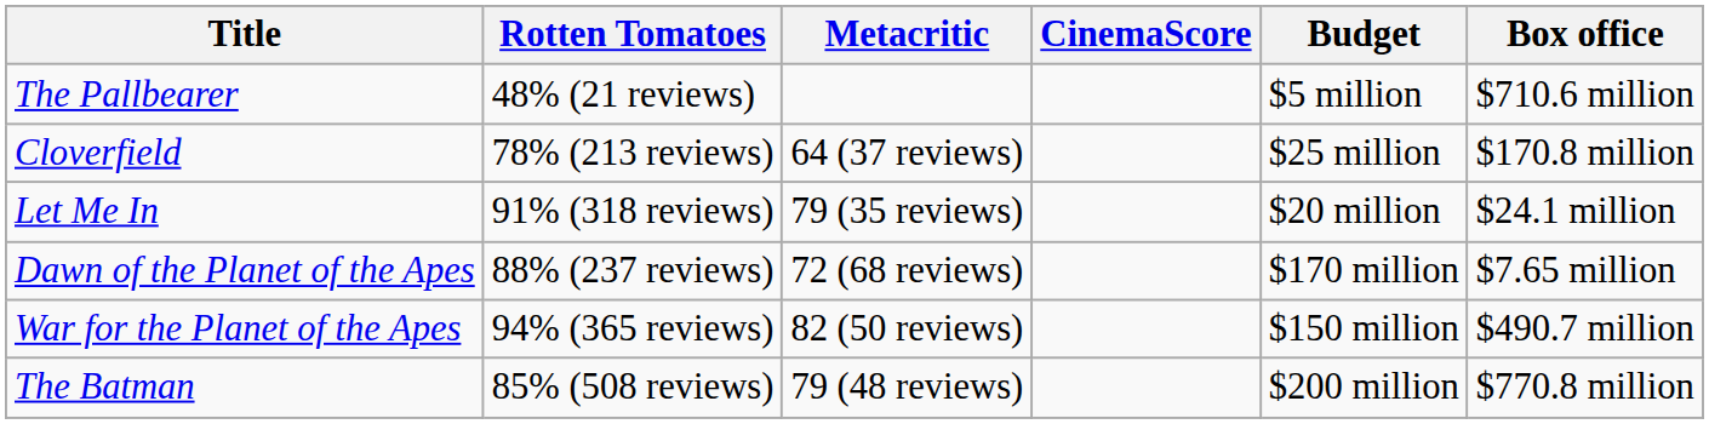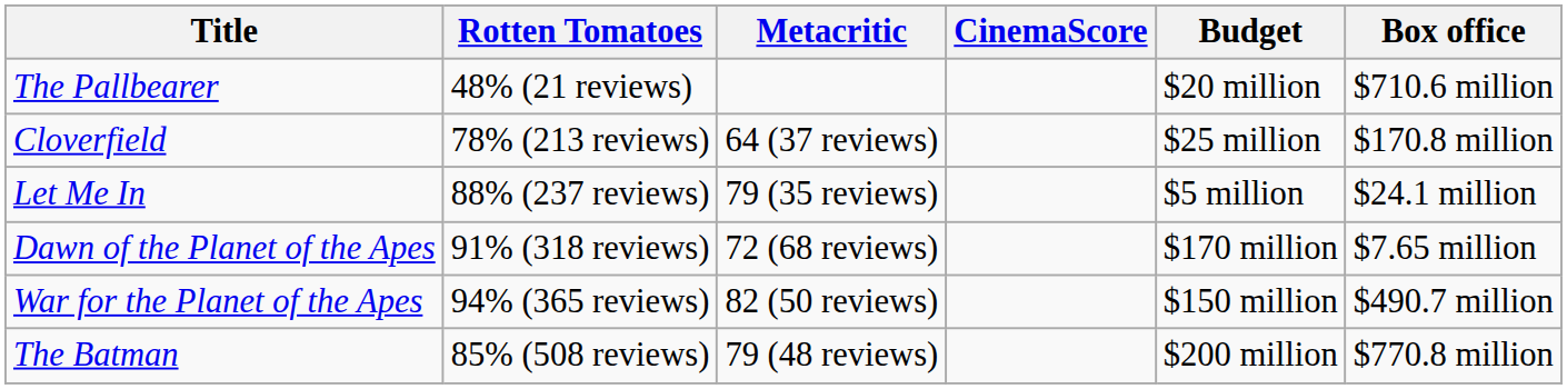 <table class="wikitable">
 <tr>
 <th>Title</th>
 <th><a href='#'>Rotten Tomatoes</a></th>
 <th><a href='#'>Metacritic</a></th>
 <th><a href='#'>CinemaScore</a></th>
 <th>Budget</th>
 <th>Box office</th>
 </tr>
 <tr>
 <td><em><a href='#'>The Pallbearer</a></em></td>
 <td>48% (21 reviews)</td>
 <td></td>
 <td></td>
-<td>$5 million</td>
+<td>$20 million</td>
 <td>$710.6 million</td>
 </tr>
 <tr>
 <td><em><a href='#'>Cloverfield</a></em></td>
 <td>78% (213 reviews)</td>
 <td>64 (37 reviews)</td>
 <td></td>
 <td>$25 million</td>
 <td>$170.8 million</td>
 </tr>
 <tr>
 <td><em><a href='#'>Let Me In</a></em></td>
-<td>91% (318 reviews)</td>
+<td>88% (237 reviews)</td>
 <td>79 (35 reviews)</td>
 <td></td>
-<td>$20 million</td>
+<td>$5 million</td>
 <td>$24.1 million</td>
 </tr>
 <tr>
 <td><em><a href='#'>Dawn of the Planet of the Apes</a></em></td>
-<td>88% (237 reviews)</td>
+<td>91% (318 reviews)</td>
 <td>72 (68 reviews)</td>
 <td></td>
 <td>$170 million</td>
 <td>$7.65 million</td>
 </tr>
 <tr>
 <td><em><a href='#'>War for the Planet of the Apes</a></em></td>
 <td>94% (365 reviews)</td>
 <td>82 (50 reviews)</td>
 <td></td>
 <td>$150 million</td>
 <td>$490.7 million</td>
 </tr>
 <tr>
 <td><em><a href='#'>The Batman</a></em></td>
 <td>85% (508 reviews)</td>
 <td>79 (48 reviews)</td>
 <td></td>
 <td>$200 million</td>
 <td>$770.8 million</td>
 </tr>
 </table>
